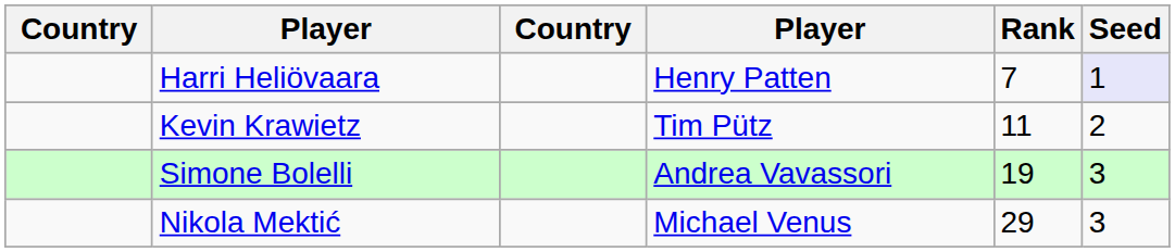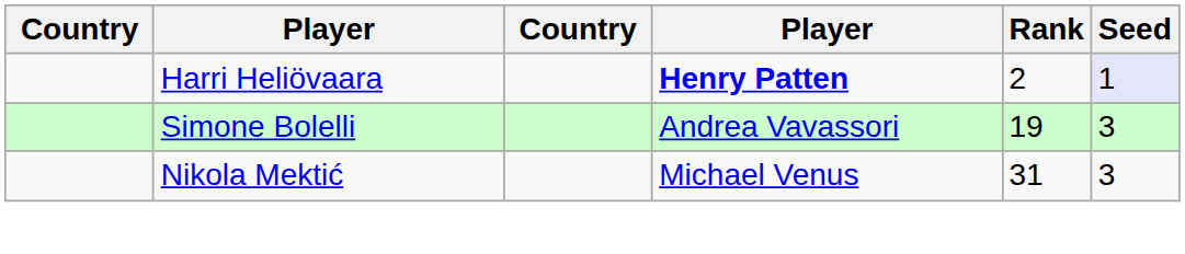 <table class="wikitable nowrap">
 <tr>
 <th width="70">Country</th>
 <th width="175">Player</th>
 <th width="70">Country</th>
 <th width="175">Player</th>
 <th>Rank</th>
 <th>Seed</th>
 </tr>
 <tr>
 <td></td>
 <td><a href='#'>Harri Heliövaara</a></td>
 <td></td>
-<td><a href='#'>Henry Patten</a></td>
-<td>7</td>
+<td><strong><a href='#'>Henry Patten</a></strong></td>
+<td>2</td>
 <td style="background: lavender;">1</td>
-</tr>
-<tr>
-<td></td>
-<td><a href='#'>Kevin Krawietz</a></td>
-<td></td>
-<td><a href='#'>Tim Pütz</a></td>
-<td>11</td>
-<td>2</td>
 </tr>
 <tr bgcolor=#cfc>
 <td></td>
 <td><a href='#'>Simone Bolelli</a></td>
 <td></td>
 <td><a href='#'>Andrea Vavassori</a></td>
 <td>19</td>
 <td>3</td>
 </tr>
 <tr>
 <td></td>
 <td><a href='#'>Nikola Mektić</a></td>
 <td></td>
 <td><a href='#'>Michael Venus</a></td>
-<td>29</td>
+<td>31</td>
 <td>3</td>
 </tr>
 </table>
